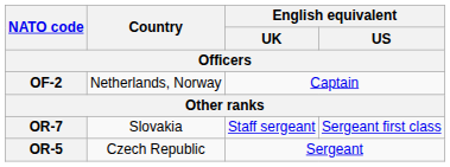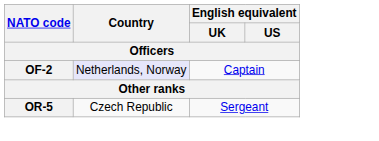 <table class="wikitable plainrowheaders" style="text-align:center;" border="1">
 <tr>
 <th rowspan=2><a href='#'>NATO code</a></th>
 <th rowspan=2>Country</th>
 <th colspan=2>English equivalent</th>
 </tr>
 <tr>
 <th>UK</th>
 <th>US</th>
 </tr>
 <tr>
 <th colspan=4>Officers</th>
 </tr>
 <tr>
 <th>OF-2</th>
-<td>Netherlands, Norway</td>
+<td style="background: lavender;">Netherlands, Norway</td>
 <td colspan=2><a href='#'>Captain</a></td>
 </tr>
 <tr>
 <th colspan=4>Other ranks</th>
-</tr>
-<tr>
-<th>OR-7</th>
-<td>Slovakia</td>
-<td><a href='#'>Staff sergeant</a></td>
-<td><a href='#'>Sergeant first class</a></td>
 </tr>
 <tr>
 <th>OR-5</th>
 <td>Czech Republic</td>
 <td colspan=2><a href='#'>Sergeant</a></td>
 </tr>
 </table>
